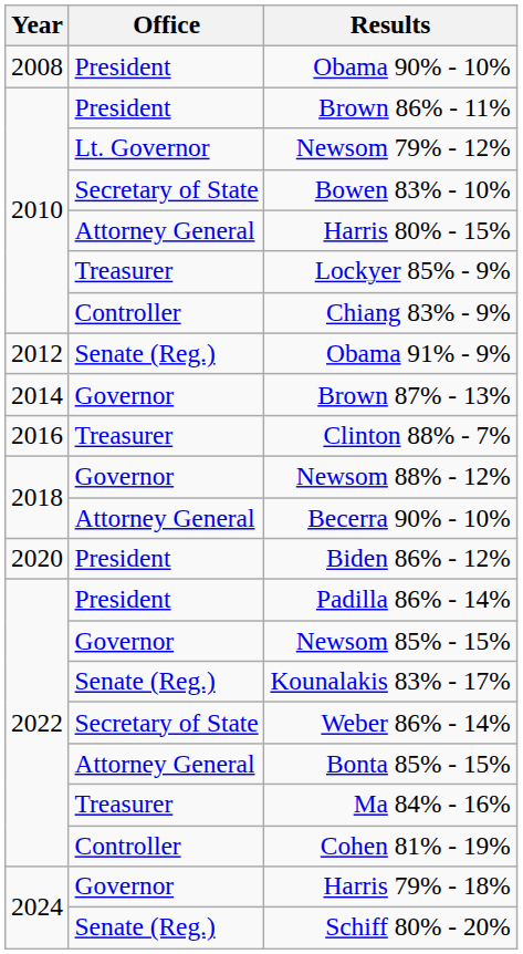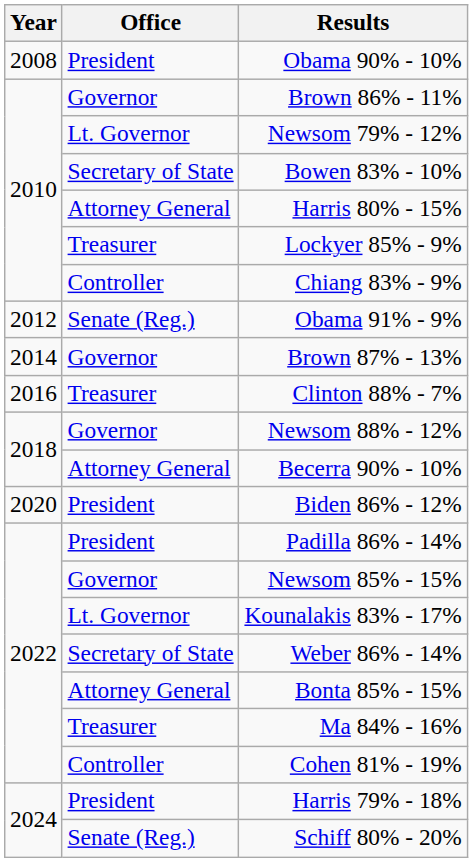 <table class=wikitable>
 <tr>
 <th>Year</th>
 <th>Office</th>
 <th>Results</th>
 </tr>
 <tr>
 <td>2008</td>
 <td><a href='#'>President</a></td>
 <td align="right" ><a href='#'>Obama</a> 90% - 10%</td>
 </tr>
 <tr>
 <td rowspan=6>2010</td>
-<td><a href='#'>President</a></td>
+<td><a href='#'>Governor</a></td>
 <td align="right" ><a href='#'>Brown</a> 86% - 11%</td>
 </tr>
 <tr>
 <td><a href='#'>Lt. Governor</a></td>
 <td align="right" ><a href='#'>Newsom</a> 79% - 12%</td>
 </tr>
 <tr>
 <td><a href='#'>Secretary of State</a></td>
 <td align="right" ><a href='#'>Bowen</a> 83% - 10%</td>
 </tr>
 <tr>
 <td><a href='#'>Attorney General</a></td>
 <td align="right" ><a href='#'>Harris</a> 80% - 15%</td>
 </tr>
 <tr>
 <td><a href='#'>Treasurer</a></td>
 <td align="right" ><a href='#'>Lockyer</a> 85% - 9%</td>
 </tr>
 <tr>
 <td><a href='#'>Controller</a></td>
 <td align="right" ><a href='#'>Chiang</a> 83% - 9%</td>
 </tr>
 <tr>
 <td>2012</td>
 <td><a href='#'>Senate (Reg.)</a></td>
 <td align="right" ><a href='#'>Obama</a> 91% - 9%</td>
 </tr>
 <tr>
 <td>2014</td>
 <td><a href='#'>Governor</a></td>
 <td align="right" ><a href='#'>Brown</a> 87% - 13%</td>
 </tr>
 <tr>
 <td>2016</td>
 <td><a href='#'>Treasurer</a></td>
 <td align="right" ><a href='#'>Clinton</a> 88% - 7%</td>
 </tr>
 <tr>
 <td rowspan=2>2018</td>
 <td><a href='#'>Governor</a></td>
 <td align="right" ><a href='#'>Newsom</a> 88% - 12%</td>
 </tr>
 <tr>
 <td><a href='#'>Attorney General</a></td>
 <td align="right" ><a href='#'>Becerra</a> 90% - 10%</td>
 </tr>
 <tr>
 <td>2020</td>
 <td><a href='#'>President</a></td>
 <td align="right" ><a href='#'>Biden</a> 86% - 12%</td>
 </tr>
 <tr>
 <td rowspan=7>2022</td>
 <td><a href='#'>President</a></td>
 <td align="right" ><a href='#'>Padilla</a> 86% - 14%</td>
 </tr>
 <tr>
 <td><a href='#'>Governor</a></td>
 <td align="right" ><a href='#'>Newsom</a> 85% - 15%</td>
 </tr>
 <tr>
-<td><a href='#'>Senate (Reg.)</a></td>
+<td><a href='#'>Lt. Governor</a></td>
 <td align="right" ><a href='#'>Kounalakis</a> 83% - 17%</td>
 </tr>
 <tr>
 <td><a href='#'>Secretary of State</a></td>
 <td align="right" ><a href='#'>Weber</a> 86% - 14%</td>
 </tr>
 <tr>
 <td><a href='#'>Attorney General</a></td>
 <td align="right" ><a href='#'>Bonta</a> 85% - 15%</td>
 </tr>
 <tr>
 <td><a href='#'>Treasurer</a></td>
 <td align="right" ><a href='#'>Ma</a> 84% - 16%</td>
 </tr>
 <tr>
 <td><a href='#'>Controller</a></td>
 <td align="right" ><a href='#'>Cohen</a> 81% - 19%</td>
 </tr>
 <tr>
 <td rowspan=2>2024</td>
-<td><a href='#'>Governor</a></td>
+<td><a href='#'>President</a></td>
 <td align="right" ><a href='#'>Harris</a> 79% - 18%</td>
 </tr>
 <tr>
 <td><a href='#'>Senate (Reg.)</a></td>
 <td align="right" ><a href='#'>Schiff</a> 80% - 20%</td>
 </tr>
 </table>
